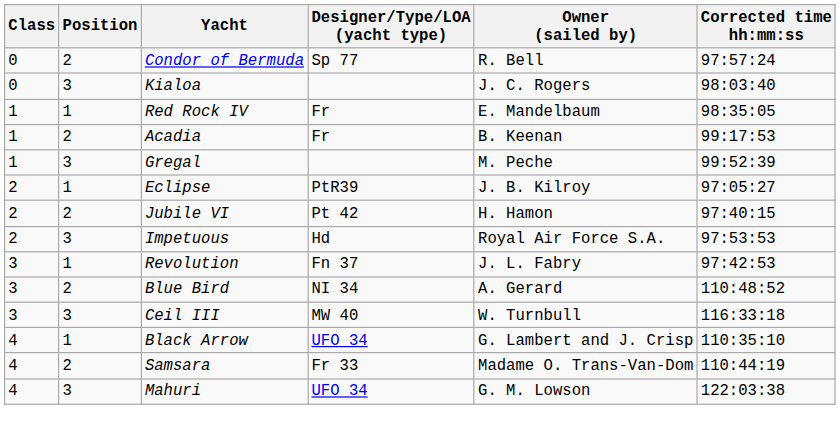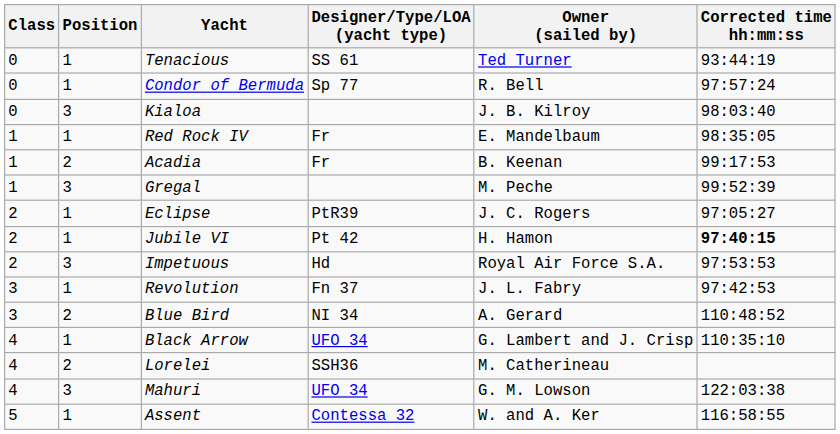 <table class="wikitable">
 <tr>
 <th>Class</th>
 <th>Position</th>
 <th>Yacht</th>
 <th>Designer/Type/LOA <br> (yacht type)</th>
 <th>Owner <br> (sailed by)</th>
 <th>Corrected time <br> hh:mm:ss</th>
 </tr>
 <tr>
 <td>0</td>
-<td>2</td>
+<td>1</td>
+<td><em>Tenacious</em></td>
+<td>SS 61</td>
+<td><a href='#'>Ted Turner</a></td>
+<td>93:44:19</td>
+</tr>
+<tr>
+<td>0</td>
+<td>1</td>
 <td><em><a href='#'>Condor of Bermuda</a></em></td>
 <td>Sp 77</td>
 <td>R. Bell</td>
 <td>97:57:24</td>
 </tr>
 <tr>
 <td>0</td>
 <td>3</td>
 <td><em>Kialoa</em></td>
 <td></td>
-<td>J. C. Rogers</td>
+<td>J. B. Kilroy</td>
 <td>98:03:40</td>
 </tr>
 <tr>
 <td>1</td>
 <td>1</td>
 <td><em>Red Rock IV</em></td>
 <td>Fr</td>
 <td>E. Mandelbaum</td>
 <td>98:35:05</td>
 </tr>
 <tr>
 <td>1</td>
 <td>2</td>
 <td><em>Acadia</em></td>
 <td>Fr</td>
 <td>B. Keenan</td>
 <td>99:17:53</td>
 </tr>
 <tr>
 <td>1</td>
 <td>3</td>
 <td><em>Gregal</em></td>
 <td></td>
 <td>M. Peche</td>
 <td>99:52:39</td>
 </tr>
 <tr>
 <td>2</td>
 <td>1</td>
 <td><em>Eclipse</em></td>
 <td>PtR39</td>
-<td>J. B. Kilroy</td>
+<td>J. C. Rogers</td>
 <td>97:05:27</td>
 </tr>
 <tr>
 <td>2</td>
-<td>2</td>
+<td>1</td>
 <td><em>Jubile VI</em></td>
 <td>Pt 42</td>
 <td>H. Hamon</td>
-<td>97:40:15</td>
+<td><strong>97:40:15</strong></td>
 </tr>
 <tr>
 <td>2</td>
 <td>3</td>
 <td><em>Impetuous</em></td>
 <td>Hd</td>
 <td>Royal Air Force S.A.</td>
 <td>97:53:53</td>
 </tr>
 <tr>
 <td>3</td>
 <td>1</td>
 <td><em>Revolution</em></td>
 <td>Fn 37</td>
 <td>J. L. Fabry</td>
 <td>97:42:53</td>
 </tr>
 <tr>
 <td>3</td>
 <td>2</td>
 <td><em>Blue Bird</em></td>
 <td>NI 34</td>
 <td>A. Gerard</td>
 <td>110:48:52</td>
 </tr>
 <tr>
-<td>3</td>
-<td>3</td>
-<td><em>Ceil III</em></td>
-<td>MW 40</td>
-<td>W. Turnbull</td>
-<td>116:33:18</td>
-</tr>
-<tr>
 <td>4</td>
 <td>1</td>
 <td><em>Black Arrow</em></td>
 <td><a href='#'>UFO 34</a></td>
 <td>G. Lambert and J. Crisp</td>
 <td>110:35:10</td>
 </tr>
 <tr>
 <td>4</td>
 <td>2</td>
-<td><em>Samsara</em></td>
-<td>Fr 33</td>
-<td>Madame O. Trans-Van-Dom</td>
-<td>110:44:19</td>
+<td><em>Lorelei</em></td>
+<td>SSH36</td>
+<td>M. Catherineau</td>
+<td></td>
 </tr>
 <tr>
 <td>4</td>
 <td>3</td>
 <td><em>Mahuri</em></td>
 <td><a href='#'>UFO 34</a></td>
 <td>G. M. Lowson</td>
 <td>122:03:38</td>
 </tr>
+<tr>
+<td>5</td>
+<td>1</td>
+<td><em>Assent</em></td>
+<td><a href='#'>Contessa 32</a></td>
+<td>W. and A. Ker</td>
+<td>116:58:55</td>
+</tr>
 </table>
